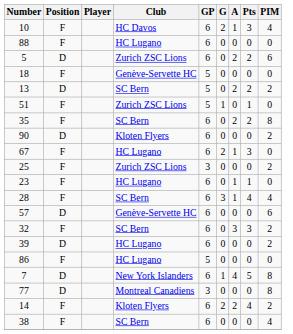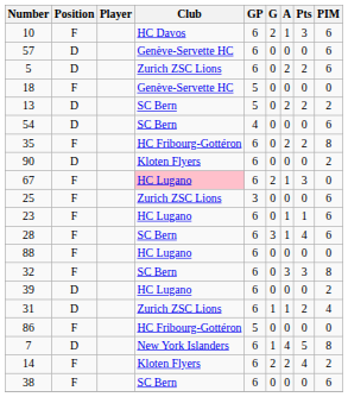 <table class="wikitable sortable" style="text-align: center;">
 <tr>
 <th>Number</th>
 <th>Position</th>
 <th>Player</th>
 <th>Club</th>
 <th>GP</th>
 <th>G</th>
 <th>A</th>
 <th>Pts</th>
 <th>PIM</th>
 </tr>
 <tr>
 <td>10</td>
 <td>F</td>
 <td align=left></td>
 <td align=left><a href='#'>HC Davos</a></td>
 <td>6</td>
 <td>2</td>
 <td>1</td>
 <td>3</td>
-<td>4</td>
+<td>6</td>
 </tr>
 <tr>
-<td>88</td>
-<td>F</td>
+<td>57</td>
+<td>D</td>
 <td align=left></td>
-<td align=left><a href='#'>HC Lugano</a></td>
+<td align=left><a href='#'>Genève-Servette HC</a></td>
 <td>6</td>
 <td>0</td>
 <td>0</td>
 <td>0</td>
-<td>0</td>
+<td>6</td>
 </tr>
 <tr>
 <td>5</td>
 <td>D</td>
 <td align=left></td>
 <td align=left><a href='#'>Zurich ZSC Lions</a></td>
 <td>6</td>
 <td>0</td>
 <td>2</td>
 <td>2</td>
 <td>6</td>
 </tr>
 <tr>
 <td>18</td>
 <td>F</td>
 <td align=left></td>
 <td align=left><a href='#'>Genève-Servette HC</a></td>
 <td>5</td>
 <td>0</td>
 <td>0</td>
 <td>0</td>
 <td>0</td>
 </tr>
 <tr>
 <td>13</td>
 <td>D</td>
 <td align=left></td>
 <td align=left><a href='#'>SC Bern</a></td>
 <td>5</td>
 <td>0</td>
 <td>2</td>
 <td>2</td>
 <td>2</td>
 </tr>
 <tr>
-<td>51</td>
-<td>F</td>
+<td>54</td>
+<td>D</td>
 <td align=left></td>
-<td align=left><a href='#'>Zurich ZSC Lions</a></td>
-<td>5</td>
-<td>1</td>
+<td align=left><a href='#'>SC Bern</a></td>
+<td>4</td>
 <td>0</td>
-<td>1</td>
 <td>0</td>
+<td>0</td>
+<td>6</td>
 </tr>
 <tr>
 <td>35</td>
 <td>F</td>
 <td align=left></td>
-<td align=left><a href='#'>SC Bern</a></td>
+<td align=left><a href='#'>HC Fribourg-Gottéron</a></td>
 <td>6</td>
 <td>0</td>
 <td>2</td>
 <td>2</td>
 <td>8</td>
 </tr>
 <tr>
 <td>90</td>
 <td>D</td>
 <td align=left></td>
 <td align=left><a href='#'>Kloten Flyers</a></td>
 <td>6</td>
 <td>0</td>
 <td>0</td>
 <td>0</td>
 <td>2</td>
 </tr>
 <tr>
 <td>67</td>
 <td>F</td>
 <td align=left></td>
-<td align=left><a href='#'>HC Lugano</a></td>
+<td align=left style="background: pink;"><a href='#'>HC Lugano</a></td>
 <td>6</td>
 <td>2</td>
 <td>1</td>
 <td>3</td>
 <td>0</td>
 </tr>
 <tr>
 <td>25</td>
 <td>F</td>
 <td align=left></td>
 <td align=left><a href='#'>Zurich ZSC Lions</a></td>
 <td>3</td>
 <td>0</td>
 <td>0</td>
 <td>0</td>
-<td>2</td>
+<td>6</td>
 </tr>
 <tr>
 <td>23</td>
 <td>F</td>
 <td align=left></td>
 <td align=left><a href='#'>HC Lugano</a></td>
 <td>6</td>
 <td>0</td>
 <td>1</td>
 <td>1</td>
-<td>0</td>
+<td>6</td>
 </tr>
 <tr>
 <td>28</td>
 <td>F</td>
 <td align=left></td>
 <td align=left><a href='#'>SC Bern</a></td>
 <td>6</td>
 <td>3</td>
 <td>1</td>
 <td>4</td>
-<td>4</td>
+<td>6</td>
 </tr>
 <tr>
-<td>57</td>
-<td>D</td>
+<td>88</td>
+<td>F</td>
 <td align=left></td>
-<td align=left><a href='#'>Genève-Servette HC</a></td>
+<td align=left><a href='#'>HC Lugano</a></td>
 <td>6</td>
 <td>0</td>
 <td>0</td>
 <td>0</td>
-<td>6</td>
+<td>0</td>
 </tr>
 <tr>
 <td>32</td>
 <td>F</td>
 <td align=left></td>
 <td align=left><a href='#'>SC Bern</a></td>
 <td>6</td>
 <td>0</td>
 <td>3</td>
 <td>3</td>
-<td>2</td>
+<td>8</td>
 </tr>
 <tr>
 <td>39</td>
 <td>D</td>
 <td align=left></td>
 <td align=left><a href='#'>HC Lugano</a></td>
 <td>6</td>
 <td>0</td>
 <td>0</td>
 <td>0</td>
 <td>2</td>
 </tr>
 <tr>
+<td>31</td>
+<td>D</td>
+<td align=left></td>
+<td align=left><a href='#'>Zurich ZSC Lions</a></td>
+<td>6</td>
+<td>1</td>
+<td>1</td>
+<td>2</td>
+<td>4</td>
+</tr>
+<tr>
 <td>86</td>
 <td>F</td>
 <td align=left></td>
-<td align=left><a href='#'>HC Lugano</a></td>
+<td align=left><a href='#'>HC Fribourg-Gottéron</a></td>
 <td>5</td>
 <td>0</td>
 <td>0</td>
 <td>0</td>
 <td>0</td>
 </tr>
 <tr>
 <td>7</td>
 <td>D</td>
 <td align=left></td>
 <td align=left><a href='#'>New York Islanders</a></td>
 <td>6</td>
 <td>1</td>
 <td>4</td>
 <td>5</td>
-<td>8</td>
-</tr>
-<tr>
-<td>77</td>
-<td>D</td>
-<td align=left></td>
-<td align=left><a href='#'>Montreal Canadiens</a></td>
-<td>3</td>
-<td>0</td>
-<td>0</td>
-<td>0</td>
 <td>8</td>
 </tr>
 <tr>
 <td>14</td>
 <td>F</td>
 <td align=left></td>
 <td align=left><a href='#'>Kloten Flyers</a></td>
 <td>6</td>
 <td>2</td>
 <td>2</td>
 <td>4</td>
 <td>2</td>
 </tr>
 <tr>
 <td>38</td>
 <td>F</td>
 <td align=left></td>
 <td align=left><a href='#'>SC Bern</a></td>
 <td>6</td>
 <td>0</td>
 <td>0</td>
 <td>0</td>
-<td>4</td>
+<td>6</td>
 </tr>
 <tr>
 </tr>
 </table>
